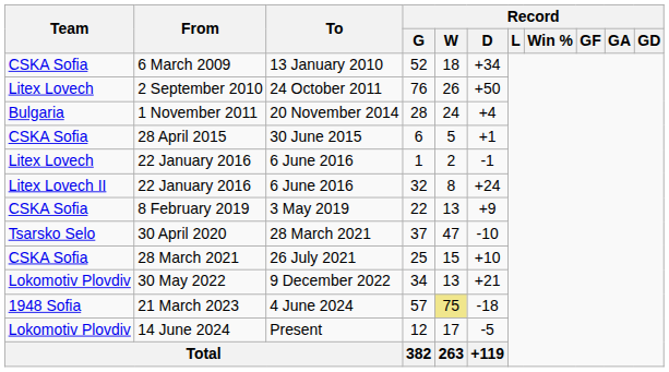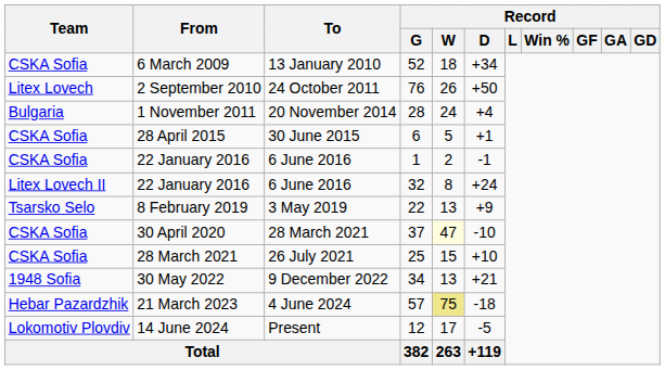 <table class="wikitable" style="text-align: center">
 <tr>
 <th rowspan=2>Team</th>
 <th rowspan=2>From</th>
 <th rowspan=2>To</th>
 <th colspan=8>Record</th>
 </tr>
 <tr>
 <th>G</th>
 <th>W</th>
 <th>D</th>
 <th>L</th>
 <th>Win %</th>
 <th>GF</th>
 <th>GA</th>
 <th>GD</th>
 </tr>
 <tr>
 <td align=left><a href='#'>CSKA Sofia</a></td>
 <td align=left>6 March 2009</td>
 <td align=left>13 January 2010<br></td>
 <td align=centre>52</td>
 <td align=centre>18</td>
 <td align=centre>+34</td>
 </tr>
 <tr>
 <td align=left><a href='#'>Litex Lovech</a></td>
 <td align=left>2 September 2010</td>
 <td align=left>24 October 2011<br></td>
 <td align=centre>76</td>
 <td align=centre>26</td>
 <td align=centre>+50</td>
 </tr>
 <tr>
 <td align=left><a href='#'>Bulgaria</a></td>
 <td align=left>1 November 2011</td>
 <td align=left>20 November 2014<br></td>
 <td align=centre>28</td>
 <td align=centre>24</td>
 <td align=centre>+4</td>
 </tr>
 <tr>
 <td align=left><a href='#'>CSKA Sofia</a></td>
 <td align=left>28 April 2015</td>
 <td align=left>30 June 2015<br></td>
 <td align=centre>6</td>
 <td align=centre>5</td>
 <td align=centre>+1</td>
 </tr>
 <tr>
-<td align=left><a href='#'>Litex Lovech</a></td>
+<td align=left><a href='#'>CSKA Sofia</a></td>
 <td align=left>22 January 2016</td>
 <td align=left>6 June 2016<br></td>
 <td align=centre>1</td>
 <td align=centre>2</td>
 <td align=centre>-1</td>
 </tr>
 <tr>
 <td align=left><a href='#'>Litex Lovech II</a></td>
 <td align=left>22 January 2016</td>
 <td align=left>6 June 2016<br></td>
 <td align=centre>32</td>
 <td align=centre>8</td>
 <td align=centre>+24</td>
 </tr>
 <tr>
-<td align=left><a href='#'>CSKA Sofia</a></td>
+<td align=left><a href='#'>Tsarsko Selo</a></td>
 <td align=left>8 February 2019</td>
 <td align=left>3 May 2019<br></td>
 <td align=centre>22</td>
 <td align=centre>13</td>
 <td align=centre>+9</td>
 </tr>
 <tr>
-<td align=left><a href='#'>Tsarsko Selo</a></td>
+<td align=left><a href='#'>CSKA Sofia</a></td>
 <td align=left>30 April 2020</td>
 <td align=left>28 March 2021<br></td>
 <td align=centre>37</td>
-<td align=centre>47</td>
+<td align=centre style="background: lightyellow;">47</td>
 <td align=centre>-10</td>
 </tr>
 <tr>
 <td align=left><a href='#'>CSKA Sofia</a></td>
 <td align=left>28 March 2021</td>
 <td align=left>26 July 2021<br></td>
 <td align=centre>25</td>
 <td align=centre>15</td>
 <td align=centre>+10</td>
 </tr>
 <tr>
-<td align=left><a href='#'>Lokomotiv Plovdiv</a></td>
+<td align=left><a href='#'>1948 Sofia</a></td>
 <td align=left>30 May 2022</td>
 <td align=left>9 December 2022<br></td>
 <td align=centre>34</td>
 <td align=centre>13</td>
 <td align=centre>+21</td>
 </tr>
 <tr>
-<td align=left><a href='#'>1948 Sofia</a></td>
+<td align=left><a href='#'>Hebar Pazardzhik</a></td>
 <td align=left>21 March 2023</td>
 <td align=left>4 June 2024<br></td>
 <td align=centre>57</td>
 <td align=centre style="background: khaki;">75</td>
 <td align=centre>-18</td>
 </tr>
 <tr>
 <td align=left><a href='#'>Lokomotiv Plovdiv</a></td>
 <td align=left>14 June 2024</td>
 <td align=left>Present<br></td>
 <td align=centre>12</td>
 <td align=centre>17</td>
 <td align=centre>-5</td>
 </tr>
 <tr>
 <th colspan=3>Total<br></th>
 <th align=centre>382</th>
 <th align=centre>263</th>
 <th align=centre>+119</th>
 </tr>
 </table>
